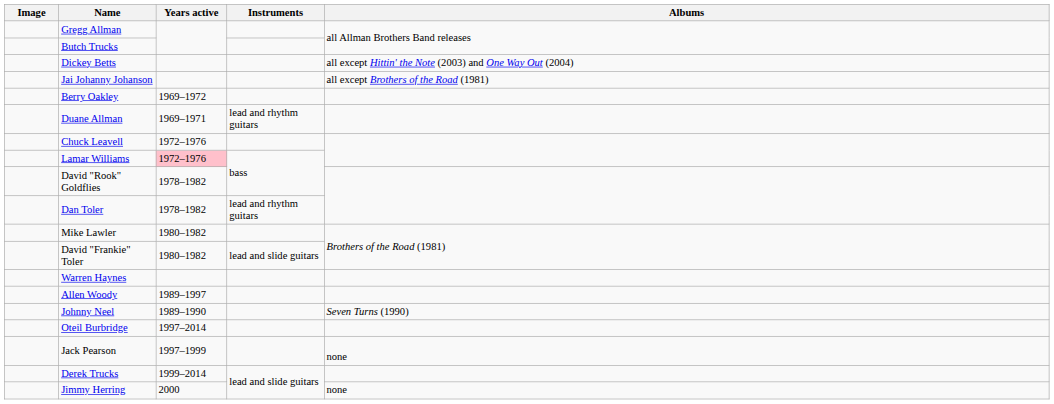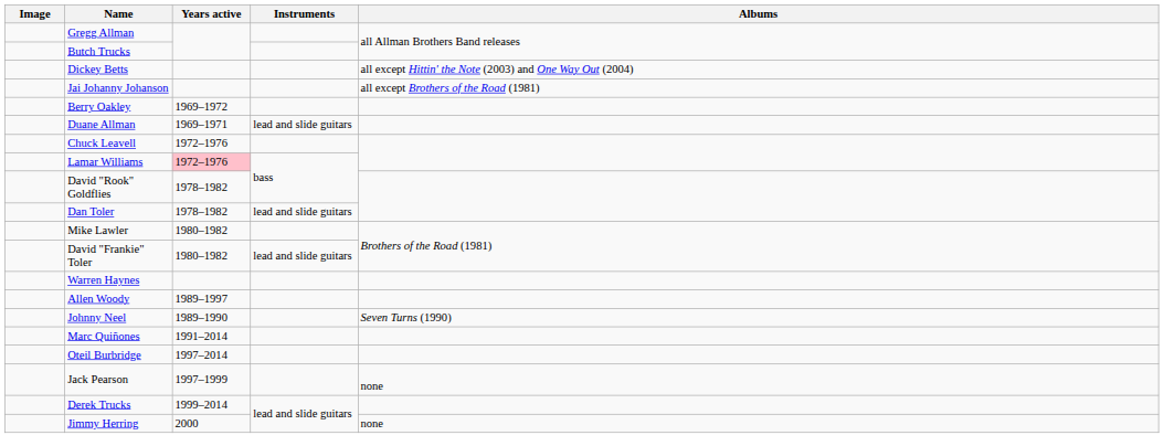 <table class="wikitable" border="1" width="100%">
 <tr>
 <th width="75">Image</th>
 <th width="140">Name</th>
 <th width="100">Years active</th>
 <th width="140">Instruments</th>
 <th>Albums</th>
 </tr>
 <tr>
 <td></td>
 <td><a href='#'>Gregg Allman</a></td>
 <td rowspan="2"></td>
 <td></td>
 <td rowspan="2">all Allman Brothers Band releases</td>
 </tr>
 <tr>
 <td></td>
 <td><a href='#'>Butch Trucks</a></td>
 <td></td>
 </tr>
 <tr>
 <td></td>
 <td><a href='#'>Dickey Betts</a></td>
 <td></td>
 <td></td>
 <td>all except <em><a href='#'>Hittin' the Note</a></em> (2003) and <em><a href='#'>One Way Out</a></em> (2004)</td>
 </tr>
 <tr>
 <td></td>
 <td><a href='#'>Jai Johanny Johanson</a></td>
 <td></td>
 <td></td>
 <td>all except <em><a href='#'>Brothers of the Road</a></em> (1981)</td>
 </tr>
 <tr>
 <td></td>
 <td><a href='#'>Berry Oakley</a></td>
 <td>1969–1972 </td>
 <td></td>
 <td></td>
 </tr>
 <tr>
 <td></td>
 <td><a href='#'>Duane Allman</a></td>
 <td>1969–1971 </td>
-<td>lead and rhythm guitars</td>
+<td>lead and slide guitars</td>
 <td></td>
 </tr>
 <tr>
 <td></td>
 <td><a href='#'>Chuck Leavell</a></td>
 <td>1972–1976</td>
 <td></td>
 <td rowspan="2"></td>
 </tr>
 <tr>
 <td></td>
 <td><a href='#'>Lamar Williams</a></td>
 <td style="background: pink;">1972–1976 </td>
 <td rowspan="2">bass</td>
 </tr>
 <tr>
 <td></td>
 <td>David "Rook" Goldflies</td>
 <td>1978–1982</td>
 <td rowspan="2"></td>
 </tr>
 <tr>
 <td></td>
 <td><a href='#'>Dan Toler</a></td>
 <td>1978–1982 </td>
-<td>lead and rhythm guitars</td>
+<td>lead and slide guitars</td>
 </tr>
 <tr>
 <td></td>
 <td>Mike Lawler</td>
 <td>1980–1982</td>
 <td></td>
 <td rowspan="2"><em>Brothers of the Road</em> (1981)</td>
 </tr>
 <tr>
 <td></td>
 <td>David "Frankie" Toler</td>
 <td>1980–1982 </td>
 <td>lead and slide guitars</td>
 </tr>
 <tr>
 <td></td>
 <td><a href='#'>Warren Haynes</a></td>
 <td></td>
 <td></td>
 <td></td>
 </tr>
 <tr>
 <td></td>
 <td><a href='#'>Allen Woody</a></td>
 <td>1989–1997 </td>
 <td></td>
 <td></td>
 </tr>
 <tr>
 <td></td>
 <td><a href='#'>Johnny Neel</a></td>
 <td>1989–1990 </td>
 <td></td>
 <td><em>Seven Turns</em> (1990)</td>
 </tr>
 <tr>
 <td></td>
+<td><a href='#'>Marc Quiñones</a></td>
+<td>1991–2014</td>
+<td></td>
+<td></td>
+</tr>
+<tr>
+<td></td>
 <td><a href='#'>Oteil Burbridge</a></td>
 <td>1997–2014</td>
 <td></td>
 <td></td>
 </tr>
 <tr>
 <td></td>
 <td>Jack Pearson</td>
 <td>1997–1999</td>
 <td></td>
 <td><br>none</td>
 </tr>
 <tr>
 <td></td>
 <td><a href='#'>Derek Trucks</a></td>
 <td>1999–2014</td>
 <td Rowspan="2">lead and slide guitars</td>
 <td></td>
 </tr>
 <tr>
 <td></td>
 <td><a href='#'>Jimmy Herring</a></td>
 <td>2000</td>
 <td>none</td>
 </tr>
 </table>
